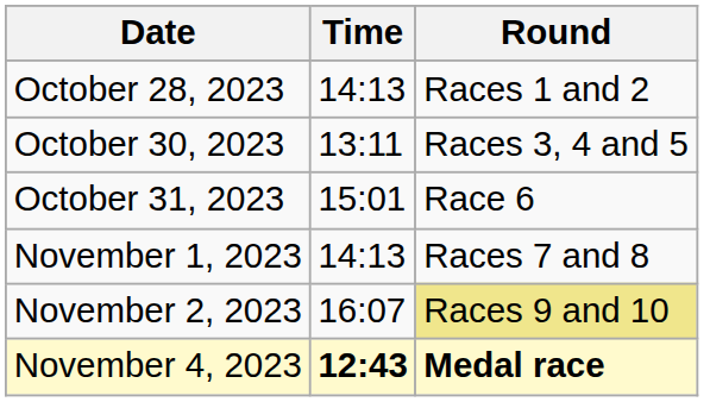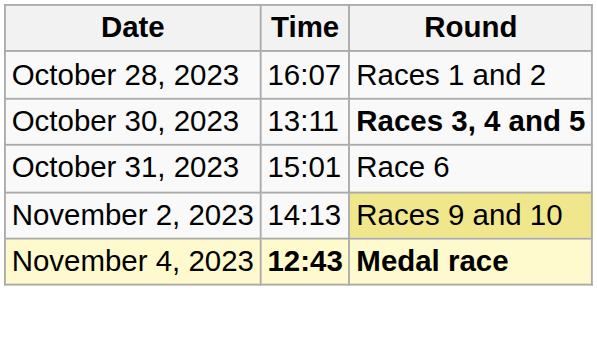 <table class="wikitable">
 <tr>
 <th>Date</th>
 <th>Time</th>
 <th>Round</th>
 </tr>
 <tr>
 <td>October 28, 2023</td>
-<td>14:13</td>
+<td>16:07</td>
 <td>Races 1 and 2</td>
 </tr>
 <tr>
 <td>October 30, 2023</td>
 <td>13:11</td>
-<td>Races 3, 4 and 5</td>
+<td><strong>Races 3, 4 and 5</strong></td>
 </tr>
 <tr>
 <td>October 31, 2023</td>
 <td>15:01</td>
 <td>Race 6</td>
 </tr>
 <tr>
-<td>November 1, 2023</td>
+<td>November 2, 2023</td>
 <td>14:13</td>
-<td>Races 7 and 8</td>
-</tr>
-<tr>
-<td>November 2, 2023</td>
-<td>16:07</td>
 <td style="background: khaki;">Races 9 and 10</td>
 </tr>
 <tr style=background:lemonchiffon>
 <td>November 4, 2023</td>
 <td><strong>12:43</strong></td>
 <td><strong>Medal race</strong></td>
 </tr>
 </table>
